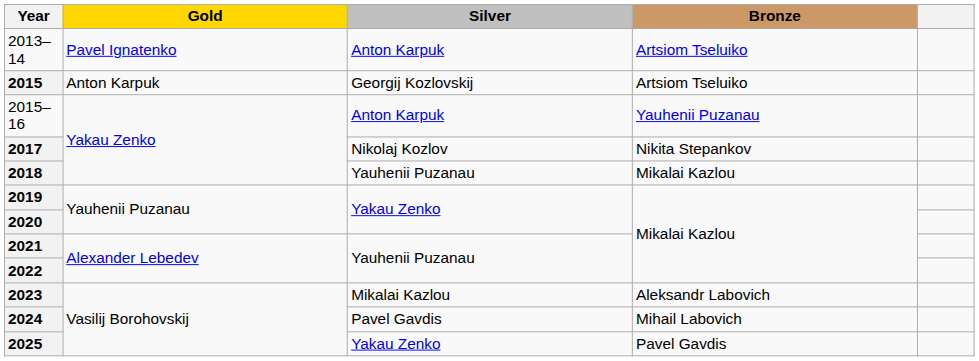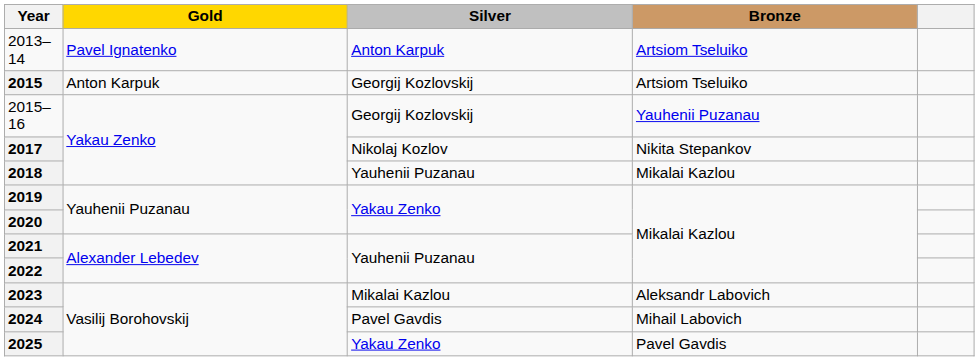 <table class="wikitable unsortable" style="text-align:left; width:80%">
 <tr>
 <th scope="col" style="text-align:center; width:5%">Year</th>
 <td scope="col" style="text-align:center; width:25%; background:gold"><strong>Gold</strong></td>
 <td scope="col" style="text-align:center; width:25%; background:silver"><strong>Silver</strong></td>
 <td scope="col" style="text-align:center; width:25%; background:#c96"><strong>Bronze</strong></td>
 <th scope="col" style="text-align:center; width:5%"></th>
 </tr>
 <tr>
 <td>2013–14</td>
 <td><a href='#'>Pavel Ignatenko</a></td>
 <td><a href='#'>Anton Karpuk</a></td>
 <td><a href='#'>Artsiom Tseluiko</a></td>
 <td></td>
 </tr>
 <tr>
 <th scope="row" style="text-align:left">2015</th>
 <td>Anton Karpuk</td>
 <td>Georgij Kozlovskij</td>
 <td>Artsiom Tseluiko</td>
 <td></td>
 </tr>
 <tr>
 <td>2015–16</td>
 <td rowspan="3"><a href='#'>Yakau Zenko</a></td>
-<td><a href='#'>Anton Karpuk</a></td>
+<td>Georgij Kozlovskij</td>
 <td><a href='#'>Yauhenii Puzanau</a></td>
 <td></td>
 </tr>
 <tr>
 <th scope="row" style="text-align:left">2017</th>
 <td>Nikolaj Kozlov</td>
 <td>Nikita Stepankov</td>
 <td></td>
 </tr>
 <tr>
 <th scope="row" style="text-align:left">2018</th>
 <td>Yauhenii Puzanau</td>
 <td>Mikalai Kazlou</td>
 <td></td>
 </tr>
 <tr>
 <th scope="row" style="text-align:left">2019</th>
 <td rowspan="2">Yauhenii Puzanau</td>
 <td rowspan="2"><a href='#'>Yakau Zenko</a></td>
 <td rowspan="4">Mikalai Kazlou</td>
 <td></td>
 </tr>
 <tr>
 <th scope="row" style="text-align:left">2020</th>
 <td></td>
 </tr>
 <tr>
 <th scope="row" style="text-align:left">2021</th>
 <td rowspan="2"><a href='#'>Alexander Lebedev</a></td>
 <td rowspan="2">Yauhenii Puzanau</td>
 <td></td>
 </tr>
 <tr>
 <th scope="row" style="text-align:left">2022</th>
 <td></td>
 </tr>
 <tr>
 <th scope="row" style="text-align:left">2023</th>
 <td rowspan="3">Vasilij Borohovskij</td>
 <td>Mikalai Kazlou</td>
 <td>Aleksandr Labovich</td>
 <td></td>
 </tr>
 <tr>
 <th scope="row" style="text-align:left">2024</th>
 <td>Pavel Gavdis</td>
 <td>Mihail Labovich</td>
 <td></td>
 </tr>
 <tr>
 <th scope="row" style="text-align:left">2025</th>
 <td><a href='#'>Yakau Zenko</a></td>
 <td>Pavel Gavdis</td>
 <td></td>
 </tr>
 </table>
